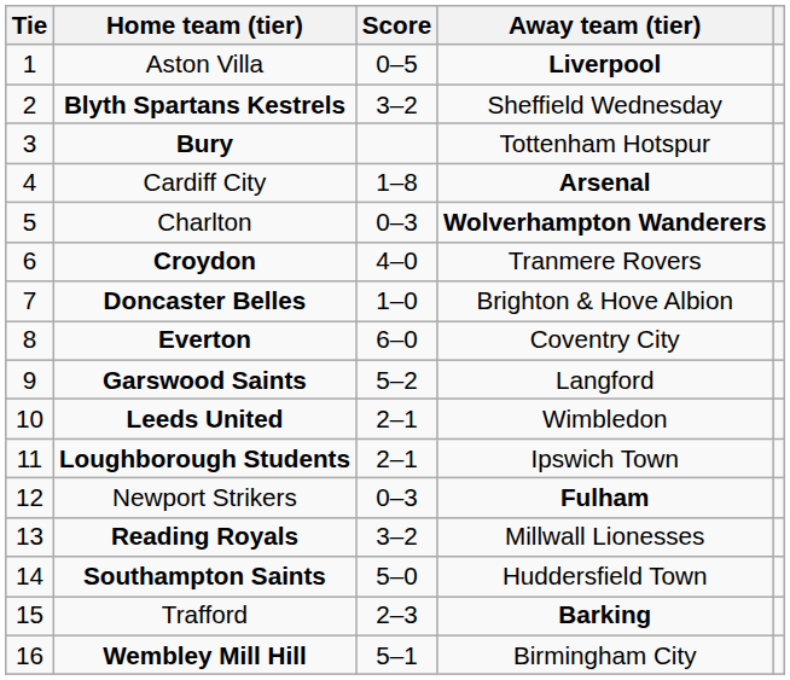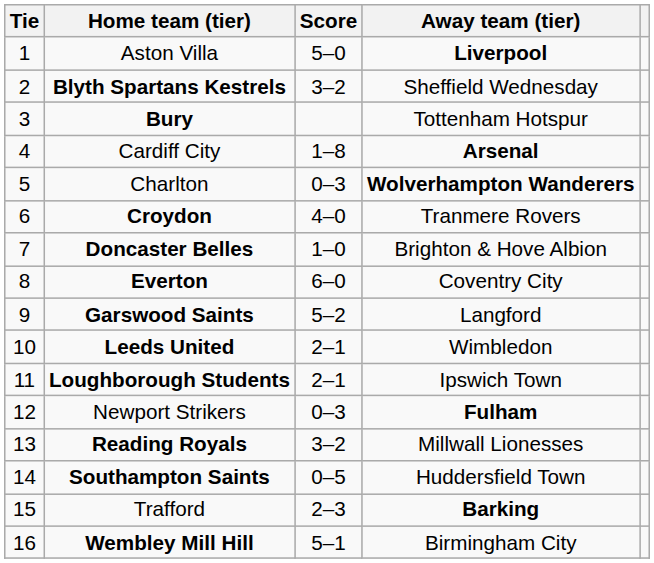 <table class="wikitable" style="text-align:center; font-size:85%">
 <tr>
 <th>Tie</th>
 <th>Home team (tier)</th>
 <th>Score</th>
 <th>Away team (tier)</th>
 <th></th>
 </tr>
 <tr>
 <td align="center">1</td>
 <td>Aston Villa</td>
-<td align="center">0–5</td>
+<td align="center">5–0</td>
 <td><strong>Liverpool</strong></td>
 <td></td>
 </tr>
 <tr>
 <td align="center">2</td>
 <td><strong>Blyth Spartans Kestrels</strong></td>
 <td align="center">3–2</td>
 <td>Sheffield Wednesday</td>
 <td></td>
 </tr>
 <tr>
 <td align="center">3</td>
 <td><strong>Bury</strong></td>
 <td align="center"></td>
 <td>Tottenham Hotspur</td>
 <td></td>
 </tr>
 <tr>
 <td align="center">4</td>
 <td>Cardiff City</td>
 <td align="center">1–8</td>
 <td><strong>Arsenal</strong></td>
 <td></td>
 </tr>
 <tr>
 <td align="center">5</td>
 <td>Charlton</td>
 <td align="center">0–3</td>
 <td><strong>Wolverhampton Wanderers</strong></td>
 <td></td>
 </tr>
 <tr>
 <td align="center">6</td>
 <td><strong>Croydon</strong></td>
 <td align="center">4–0</td>
 <td>Tranmere Rovers</td>
 <td></td>
 </tr>
 <tr>
 <td align="center">7</td>
 <td><strong>Doncaster Belles</strong></td>
 <td align="center">1–0</td>
 <td>Brighton & Hove Albion</td>
 <td></td>
 </tr>
 <tr>
 <td align="center">8</td>
 <td><strong>Everton</strong></td>
 <td align="center">6–0</td>
 <td>Coventry City</td>
 <td></td>
 </tr>
 <tr>
 <td align="center">9</td>
 <td><strong>Garswood Saints</strong></td>
 <td align="center">5–2</td>
 <td>Langford</td>
 <td></td>
 </tr>
 <tr>
 <td align="center">10</td>
 <td><strong>Leeds United</strong></td>
 <td align="center">2–1</td>
 <td>Wimbledon</td>
 <td></td>
 </tr>
 <tr>
 <td align="center">11</td>
 <td><strong>Loughborough Students</strong></td>
 <td align="center">2–1 </td>
 <td>Ipswich Town</td>
 <td></td>
 </tr>
 <tr>
 <td align="center">12</td>
 <td>Newport Strikers</td>
 <td align="center">0–3</td>
 <td><strong>Fulham</strong></td>
 <td></td>
 </tr>
 <tr>
 <td align="center">13</td>
 <td><strong>Reading Royals</strong></td>
 <td align="center">3–2</td>
 <td>Millwall Lionesses</td>
 <td></td>
 </tr>
 <tr>
 <td align="center">14</td>
 <td><strong>Southampton Saints</strong></td>
-<td align="center">5–0</td>
+<td align="center">0–5</td>
 <td>Huddersfield Town</td>
 <td></td>
 </tr>
 <tr>
 <td align="center">15</td>
 <td>Trafford</td>
 <td align="center">2–3</td>
 <td><strong>Barking</strong></td>
 <td></td>
 </tr>
 <tr>
 <td align="center">16</td>
 <td><strong>Wembley Mill Hill</strong></td>
 <td align="center">5–1</td>
 <td>Birmingham City</td>
 <td></td>
 </tr>
 </table>
